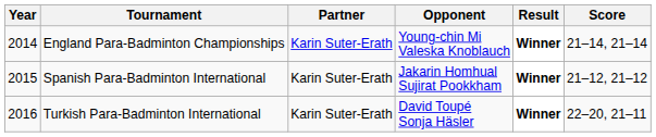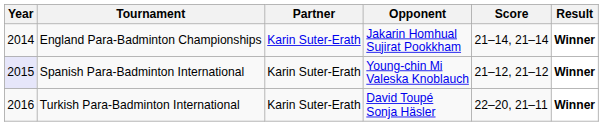 <table class="sortable wikitable" style="font-size: 90%;">
 <tr>
 <th>Year</th>
 <th>Tournament</th>
 <th>Partner</th>
 <th>Opponent</th>
+<th>Score</th>
 <th>Result</th>
-<th>Score</th>
 </tr>
 <tr>
 <td align="center">2014</td>
 <td align="left">England Para-Badminton Championships</td>
 <td> <a href='#'>Karin Suter-Erath</a></td>
-<td align="left"> <a href='#'>Young-chin Mi</a><br> <a href='#'>Valeska Knoblauch</a></td>
+<td align="left"> <a href='#'>Jakarin Homhual</a><br> <a href='#'>Sujirat Pookkham</a></td>
+<td align="left">21–14, 21–14</td>
 <td style="text-align:left; background:white"> <strong>Winner</strong></td>
-<td align="left">21–14, 21–14</td>
 </tr>
 <tr>
-<td align="center">2015</td>
+<td align="center" style="background: lavender;">2015</td>
 <td align="left">Spanish Para-Badminton International</td>
 <td> Karin Suter-Erath</td>
-<td align="left"> <a href='#'>Jakarin Homhual</a><br> <a href='#'>Sujirat Pookkham</a></td>
+<td align="left"> <a href='#'>Young-chin Mi</a><br> <a href='#'>Valeska Knoblauch</a></td>
+<td align="left">21–12, 21–12</td>
 <td style="text-align:left; background:white"> <strong>Winner</strong></td>
-<td align="left">21–12, 21–12</td>
 </tr>
 <tr>
 <td align="center">2016</td>
 <td align="left">Turkish Para-Badminton International</td>
 <td> Karin Suter-Erath</td>
 <td align="left"> <a href='#'>David Toupé</a><br> <a href='#'>Sonja Häsler</a></td>
+<td align="left">22–20, 21–11</td>
 <td style="text-align:left; background:white"> <strong>Winner</strong></td>
-<td align="left">22–20, 21–11</td>
 </tr>
 </table>
